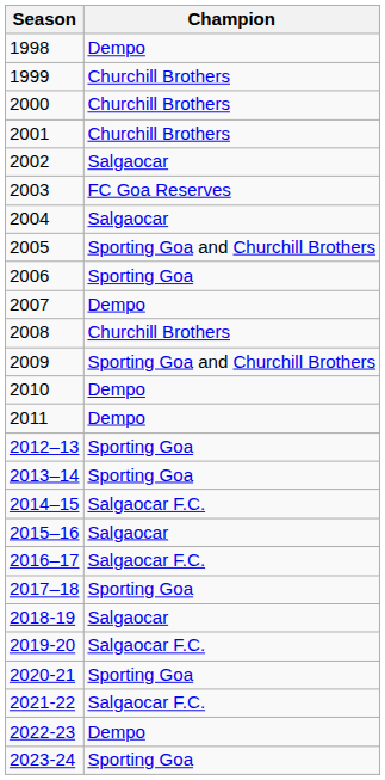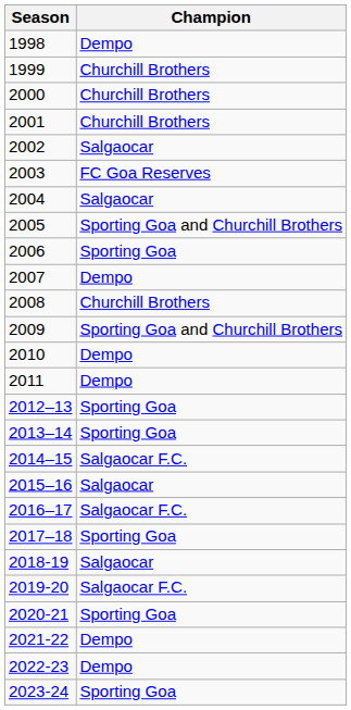 <table class="wikitable" border="1">
 <tr>
 <th>Season</th>
 <th>Champion</th>
 </tr>
 <tr>
 <td>1998</td>
 <td><a href='#'>Dempo</a></td>
 </tr>
 <tr>
 <td>1999</td>
 <td><a href='#'>Churchill Brothers</a></td>
 </tr>
 <tr>
 <td>2000</td>
 <td><a href='#'>Churchill Brothers</a></td>
 </tr>
 <tr>
 <td>2001</td>
 <td><a href='#'>Churchill Brothers</a></td>
 </tr>
 <tr>
 <td>2002</td>
 <td><a href='#'>Salgaocar</a></td>
 </tr>
 <tr>
 <td>2003</td>
 <td><a href='#'>FC Goa Reserves</a></td>
 </tr>
 <tr>
 <td>2004</td>
 <td><a href='#'>Salgaocar</a></td>
 </tr>
 <tr>
 <td>2005</td>
 <td><a href='#'>Sporting Goa</a> and <a href='#'>Churchill Brothers</a></td>
 </tr>
 <tr>
 <td>2006</td>
 <td><a href='#'>Sporting Goa</a></td>
 </tr>
 <tr>
 <td>2007</td>
 <td><a href='#'>Dempo</a></td>
 </tr>
 <tr>
 <td>2008</td>
 <td><a href='#'>Churchill Brothers</a></td>
 </tr>
 <tr>
 <td>2009</td>
 <td><a href='#'>Sporting Goa</a> and <a href='#'>Churchill Brothers</a></td>
 </tr>
 <tr>
 <td>2010</td>
 <td><a href='#'>Dempo</a></td>
 </tr>
 <tr>
 <td>2011</td>
 <td><a href='#'>Dempo</a></td>
 </tr>
 <tr>
 <td><a href='#'>2012–13</a></td>
 <td><a href='#'>Sporting Goa</a></td>
 </tr>
 <tr>
 <td><a href='#'>2013–14</a></td>
 <td><a href='#'>Sporting Goa</a></td>
 </tr>
 <tr>
 <td><a href='#'>2014–15</a></td>
 <td><a href='#'>Salgaocar F.C.</a></td>
 </tr>
 <tr>
 <td><a href='#'>2015–16</a></td>
 <td><a href='#'>Salgaocar</a></td>
 </tr>
 <tr>
 <td><a href='#'>2016–17</a></td>
 <td><a href='#'>Salgaocar F.C.</a></td>
 </tr>
 <tr>
 <td><a href='#'>2017–18</a></td>
 <td><a href='#'>Sporting Goa</a></td>
 </tr>
 <tr>
 <td><a href='#'>2018-19</a></td>
 <td><a href='#'>Salgaocar</a></td>
 </tr>
 <tr>
 <td><a href='#'>2019-20</a></td>
 <td><a href='#'>Salgaocar F.C.</a></td>
 </tr>
 <tr>
 <td><a href='#'>2020-21</a></td>
 <td><a href='#'>Sporting Goa</a></td>
 </tr>
 <tr>
 <td><a href='#'>2021-22</a></td>
-<td><a href='#'>Salgaocar F.C.</a></td>
+<td><a href='#'>Dempo</a></td>
 </tr>
 <tr>
 <td><a href='#'>2022-23</a></td>
 <td><a href='#'>Dempo</a></td>
 </tr>
 <tr>
 <td><a href='#'>2023-24</a></td>
 <td><a href='#'>Sporting Goa</a></td>
 </tr>
 </table>
